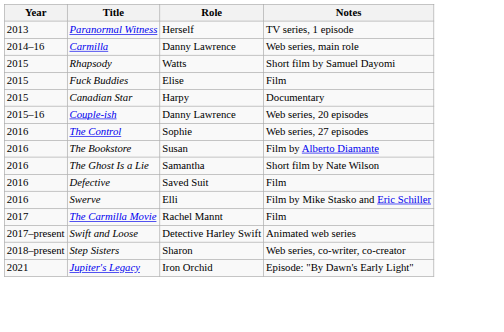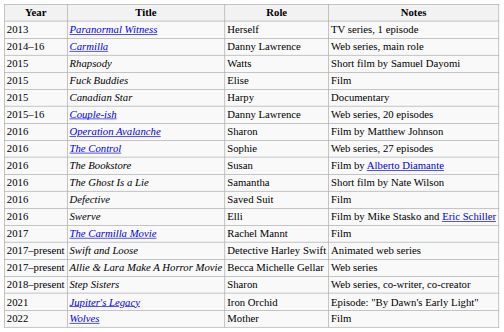 <table class="wikitable sortable">
 <tr>
 <th>Year</th>
 <th>Title</th>
 <th>Role</th>
 <th class="unsortable">Notes</th>
 </tr>
 <tr>
 <td>2013</td>
 <td><em><a href='#'>Paranormal Witness</a></em></td>
 <td>Herself</td>
 <td>TV series, 1 episode</td>
 </tr>
 <tr>
 <td>2014–16</td>
 <td><em><a href='#'>Carmilla</a></em></td>
 <td>Danny Lawrence</td>
 <td>Web series, main role</td>
 </tr>
 <tr>
 <td>2015</td>
 <td><em>Rhapsody</em></td>
 <td>Watts</td>
 <td>Short film by Samuel Dayomi</td>
 </tr>
 <tr>
 <td>2015</td>
 <td><em>Fuck Buddies</em></td>
 <td>Elise</td>
 <td>Film</td>
 </tr>
 <tr>
 <td>2015</td>
 <td><em>Canadian Star</em></td>
 <td>Harpy</td>
 <td>Documentary</td>
 </tr>
 <tr>
 <td>2015–16</td>
 <td><em><a href='#'>Couple-ish</a></em></td>
 <td>Danny Lawrence</td>
 <td>Web series, 20 episodes</td>
 </tr>
 <tr>
 <td>2016</td>
+<td><em><a href='#'>Operation Avalanche</a></em></td>
+<td>Sharon</td>
+<td>Film by Matthew Johnson</td>
+</tr>
+<tr>
+<td>2016</td>
 <td><em><a href='#'>The Control</a></em></td>
 <td>Sophie</td>
 <td>Web series, 27 episodes</td>
 </tr>
 <tr>
 <td>2016</td>
 <td><em>The Bookstore</em></td>
 <td>Susan</td>
 <td>Film by <a href='#'>Alberto Diamante</a></td>
 </tr>
 <tr>
 <td>2016</td>
 <td><em>The Ghost Is a Lie</em></td>
 <td>Samantha</td>
 <td>Short film by Nate Wilson</td>
 </tr>
 <tr>
 <td>2016</td>
 <td><em>Defective </em></td>
 <td>Saved Suit</td>
 <td>Film</td>
 </tr>
 <tr>
 <td>2016</td>
 <td><em>Swerve</em></td>
 <td>Elli</td>
 <td>Film by Mike Stasko and <a href='#'>Eric Schiller</a></td>
 </tr>
 <tr>
 <td>2017</td>
 <td><em><a href='#'>The Carmilla Movie</a></em></td>
 <td>Rachel Mannt</td>
 <td>Film</td>
 </tr>
 <tr>
 <td>2017–present</td>
 <td><em>Swift and Loose</em></td>
 <td>Detective Harley Swift</td>
 <td>Animated web series</td>
 </tr>
 <tr>
+<td>2017–present</td>
+<td><em>Allie & Lara Make A Horror Movie</em></td>
+<td>Becca Michelle Gellar</td>
+<td>Web series</td>
+</tr>
+<tr>
 <td>2018–present</td>
 <td><em>Step Sisters</em></td>
 <td>Sharon</td>
 <td>Web series, co-writer, co-creator</td>
 </tr>
 <tr>
 <td>2021</td>
 <td><em><a href='#'>Jupiter's Legacy</a></em></td>
 <td>Iron Orchid</td>
 <td>Episode: "By Dawn's Early Light"</td>
 </tr>
+<tr>
+<td>2022</td>
+<td><em><a href='#'>Wolves</a></em></td>
+<td>Mother</td>
+<td>Film</td>
+</tr>
 </table>
